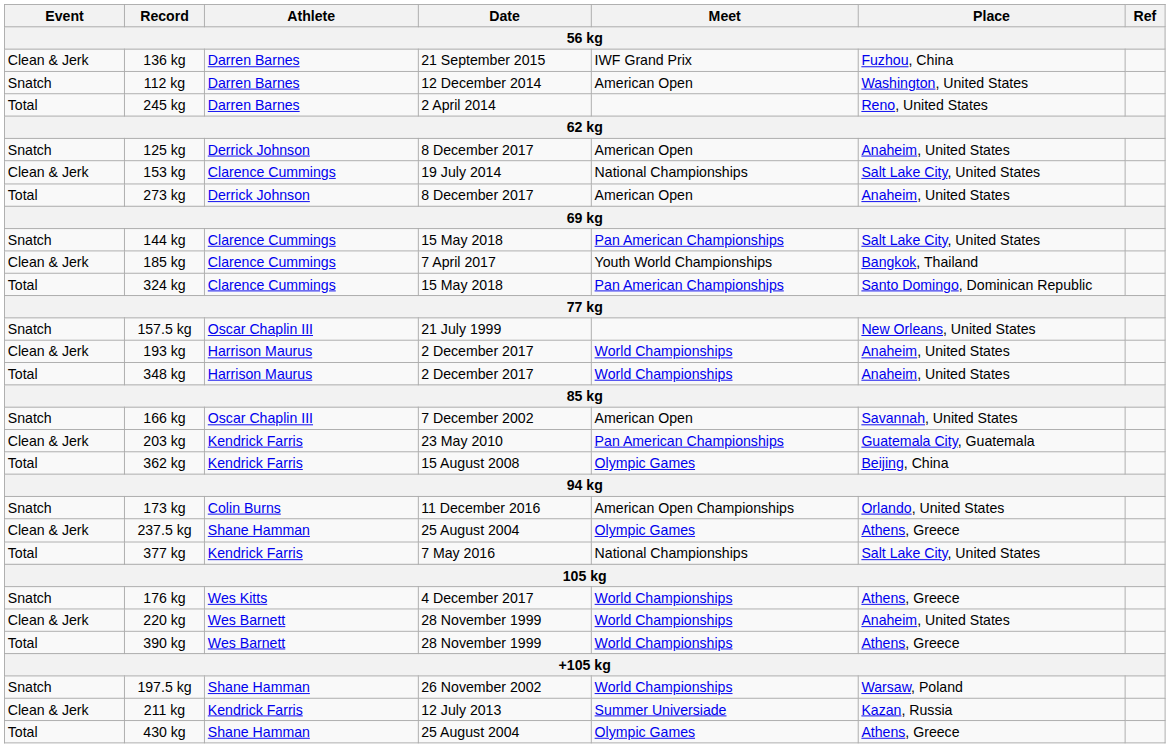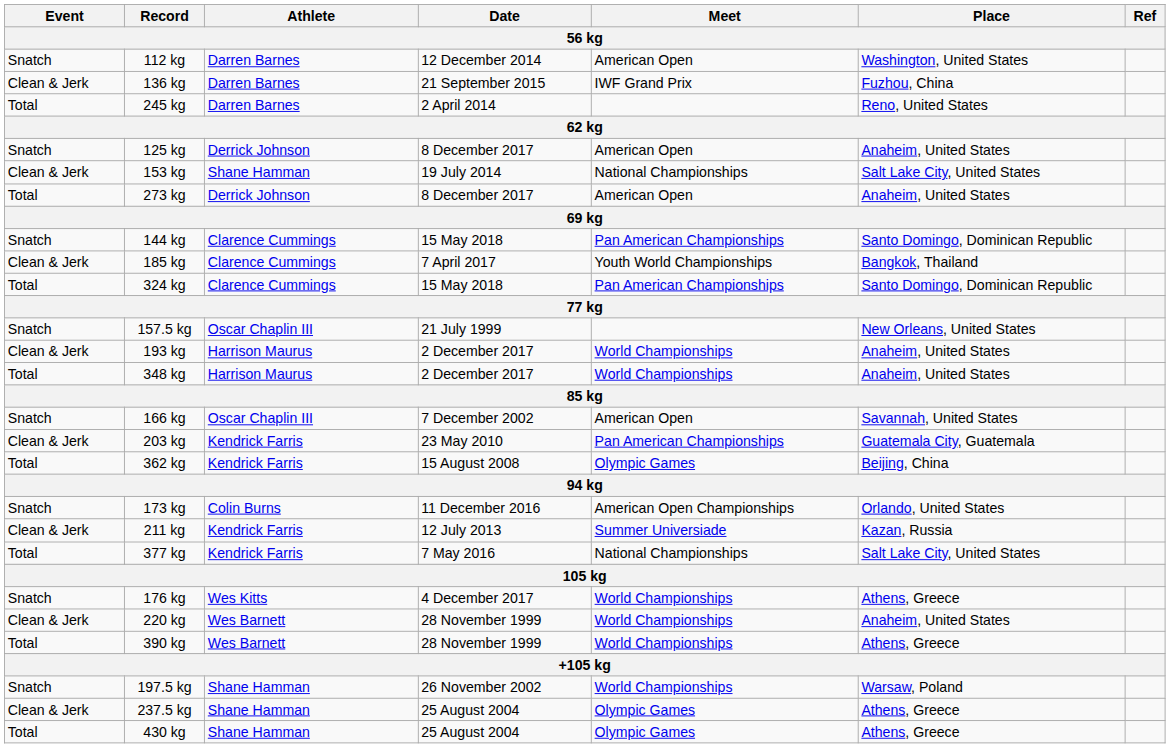 <table class="wikitable" style="font-size:95%;">
 <tr>
 <th width=9%>Event</th>
 <th width=6%>Record</th>
 <th width=16%>Athlete</th>
 <th width=13%>Date</th>
 <th width=20%>Meet</th>
 <th width=20%>Place</th>
 <th width=3%>Ref</th>
 </tr>
 <tr bgcolor="#DDDDDD">
 <th colspan="7">56 kg</th>
 </tr>
 <tr>
+<td>Snatch</td>
+<td align=center>112 kg</td>
+<td><a href='#'>Darren Barnes</a></td>
+<td>12 December 2014</td>
+<td>American Open</td>
+<td><a href='#'>Washington</a>, United States</td>
+<td></td>
+</tr>
+<tr>
 <td>Clean & Jerk</td>
 <td align=center>136 kg</td>
 <td><a href='#'>Darren Barnes</a></td>
 <td>21 September 2015</td>
 <td>IWF Grand Prix</td>
 <td><a href='#'>Fuzhou</a>, China</td>
-<td></td>
-</tr>
-<tr>
-<td>Snatch</td>
-<td align=center>112 kg</td>
-<td><a href='#'>Darren Barnes</a></td>
-<td>12 December 2014</td>
-<td>American Open</td>
-<td><a href='#'>Washington</a>, United States</td>
 <td></td>
 </tr>
 <tr>
 <td>Total</td>
 <td align=center>245 kg</td>
 <td><a href='#'>Darren Barnes</a></td>
 <td>2 April 2014</td>
 <td></td>
 <td><a href='#'>Reno</a>, United States</td>
 <td></td>
 </tr>
 <tr bgcolor="#DDDDDD">
 <th colspan="7">62 kg</th>
 </tr>
 <tr>
 <td>Snatch</td>
 <td align=center>125 kg</td>
 <td><a href='#'>Derrick Johnson</a></td>
 <td>8 December 2017</td>
 <td>American Open</td>
 <td><a href='#'>Anaheim</a>, United States</td>
 <td></td>
 </tr>
 <tr>
 <td>Clean & Jerk</td>
 <td align=center>153 kg</td>
-<td><a href='#'>Clarence Cummings</a></td>
+<td><a href='#'>Shane Hamman</a></td>
 <td>19 July 2014</td>
 <td>National Championships</td>
 <td><a href='#'>Salt Lake City</a>, United States</td>
 <td></td>
 </tr>
 <tr>
 <td>Total</td>
 <td align=center>273 kg</td>
 <td><a href='#'>Derrick Johnson</a></td>
 <td>8 December 2017</td>
 <td>American Open</td>
 <td><a href='#'>Anaheim</a>, United States</td>
 <td></td>
 </tr>
 <tr bgcolor="#DDDDDD">
 <th colspan="7">69 kg</th>
 </tr>
 <tr>
 <td>Snatch</td>
 <td align=center>144 kg</td>
 <td><a href='#'>Clarence Cummings</a></td>
 <td>15 May 2018</td>
 <td><a href='#'>Pan American Championships</a></td>
-<td><a href='#'>Salt Lake City</a>, United States</td>
+<td><a href='#'>Santo Domingo</a>, Dominican Republic</td>
 <td></td>
 </tr>
 <tr>
 <td>Clean & Jerk</td>
 <td align=center>185 kg</td>
 <td><a href='#'>Clarence Cummings</a></td>
 <td>7 April 2017</td>
 <td>Youth World Championships</td>
 <td><a href='#'>Bangkok</a>, Thailand</td>
 <td></td>
 </tr>
 <tr>
 <td>Total</td>
 <td align=center>324 kg</td>
 <td><a href='#'>Clarence Cummings</a></td>
 <td>15 May 2018</td>
 <td><a href='#'>Pan American Championships</a></td>
 <td><a href='#'>Santo Domingo</a>, Dominican Republic</td>
 <td></td>
 </tr>
 <tr bgcolor="#DDDDDD">
 <th colspan="7">77 kg</th>
 </tr>
 <tr>
 <td>Snatch</td>
 <td align=center>157.5 kg</td>
 <td><a href='#'>Oscar Chaplin III</a></td>
 <td>21 July 1999</td>
 <td></td>
 <td><a href='#'>New Orleans</a>, United States</td>
 <td></td>
 </tr>
 <tr>
 <td>Clean & Jerk</td>
 <td align=center>193 kg</td>
 <td><a href='#'>Harrison Maurus</a></td>
 <td>2 December 2017</td>
 <td><a href='#'>World Championships</a></td>
 <td><a href='#'>Anaheim</a>, United States</td>
 <td></td>
 </tr>
 <tr>
 <td>Total</td>
 <td align=center>348 kg</td>
 <td><a href='#'>Harrison Maurus</a></td>
 <td>2 December 2017</td>
 <td><a href='#'>World Championships</a></td>
 <td><a href='#'>Anaheim</a>, United States</td>
 <td></td>
 </tr>
 <tr bgcolor="#DDDDDD">
 <th colspan="7">85 kg</th>
 </tr>
 <tr>
 <td>Snatch</td>
 <td align=center>166 kg</td>
 <td><a href='#'>Oscar Chaplin III</a></td>
 <td>7 December 2002</td>
 <td>American Open</td>
 <td><a href='#'>Savannah</a>, United States</td>
 <td></td>
 </tr>
 <tr>
 <td>Clean & Jerk</td>
 <td align=center>203 kg</td>
 <td><a href='#'>Kendrick Farris</a></td>
 <td>23 May 2010</td>
 <td><a href='#'>Pan American Championships</a></td>
 <td><a href='#'>Guatemala City</a>, Guatemala</td>
 <td></td>
 </tr>
 <tr>
 <td>Total</td>
 <td align=center>362 kg</td>
 <td><a href='#'>Kendrick Farris</a></td>
 <td>15 August 2008</td>
 <td><a href='#'>Olympic Games</a></td>
 <td><a href='#'>Beijing</a>, China</td>
 <td></td>
 </tr>
 <tr bgcolor="#DDDDDD">
 <th colspan="7">94 kg</th>
 </tr>
 <tr>
 <td>Snatch</td>
 <td align=center>173 kg</td>
 <td><a href='#'>Colin Burns</a></td>
 <td>11 December 2016</td>
 <td>American Open Championships</td>
 <td><a href='#'>Orlando</a>, United States</td>
 <td></td>
 </tr>
 <tr>
 <td>Clean & Jerk</td>
-<td align=center>237.5 kg</td>
-<td><a href='#'>Shane Hamman</a></td>
-<td>25 August 2004</td>
-<td><a href='#'>Olympic Games</a></td>
-<td><a href='#'>Athens</a>, Greece</td>
+<td align=center>211 kg</td>
+<td><a href='#'>Kendrick Farris</a></td>
+<td>12 July 2013</td>
+<td><a href='#'>Summer Universiade</a></td>
+<td><a href='#'>Kazan</a>, Russia</td>
 <td></td>
 </tr>
 <tr>
 <td>Total</td>
 <td align=center>377 kg</td>
 <td><a href='#'>Kendrick Farris</a></td>
 <td>7 May 2016</td>
 <td>National Championships</td>
 <td><a href='#'>Salt Lake City</a>, United States</td>
 <td></td>
 </tr>
 <tr bgcolor="#DDDDDD">
 <th colspan="7">105 kg</th>
 </tr>
 <tr>
 <td>Snatch</td>
 <td align=center>176 kg</td>
 <td><a href='#'>Wes Kitts</a></td>
 <td>4 December 2017</td>
 <td><a href='#'>World Championships</a></td>
 <td><a href='#'>Athens</a>, Greece</td>
 <td></td>
 </tr>
 <tr>
 <td>Clean & Jerk</td>
 <td align=center>220 kg</td>
 <td><a href='#'>Wes Barnett</a></td>
 <td>28 November 1999</td>
 <td><a href='#'>World Championships</a></td>
 <td><a href='#'>Anaheim</a>, United States</td>
 <td></td>
 </tr>
 <tr>
 <td>Total</td>
 <td align=center>390 kg</td>
 <td><a href='#'>Wes Barnett</a></td>
 <td>28 November 1999</td>
 <td><a href='#'>World Championships</a></td>
 <td><a href='#'>Athens</a>, Greece</td>
 <td></td>
 </tr>
 <tr bgcolor="#DDDDDD">
 <th colspan="7">+105 kg</th>
 </tr>
 <tr>
 <td>Snatch</td>
 <td align=center>197.5 kg</td>
 <td><a href='#'>Shane Hamman</a></td>
 <td>26 November 2002</td>
 <td><a href='#'>World Championships</a></td>
 <td><a href='#'>Warsaw</a>, Poland</td>
 </tr>
 <tr>
 <td>Clean & Jerk</td>
-<td align=center>211 kg</td>
-<td><a href='#'>Kendrick Farris</a></td>
-<td>12 July 2013</td>
-<td><a href='#'>Summer Universiade</a></td>
-<td><a href='#'>Kazan</a>, Russia</td>
+<td align=center>237.5 kg</td>
+<td><a href='#'>Shane Hamman</a></td>
+<td>25 August 2004</td>
+<td><a href='#'>Olympic Games</a></td>
+<td><a href='#'>Athens</a>, Greece</td>
 <td></td>
 </tr>
 <tr>
 <td>Total</td>
 <td align=center>430 kg</td>
 <td><a href='#'>Shane Hamman</a></td>
 <td>25 August 2004</td>
 <td><a href='#'>Olympic Games</a></td>
 <td><a href='#'>Athens</a>, Greece</td>
 <td></td>
 </tr>
 </table>
